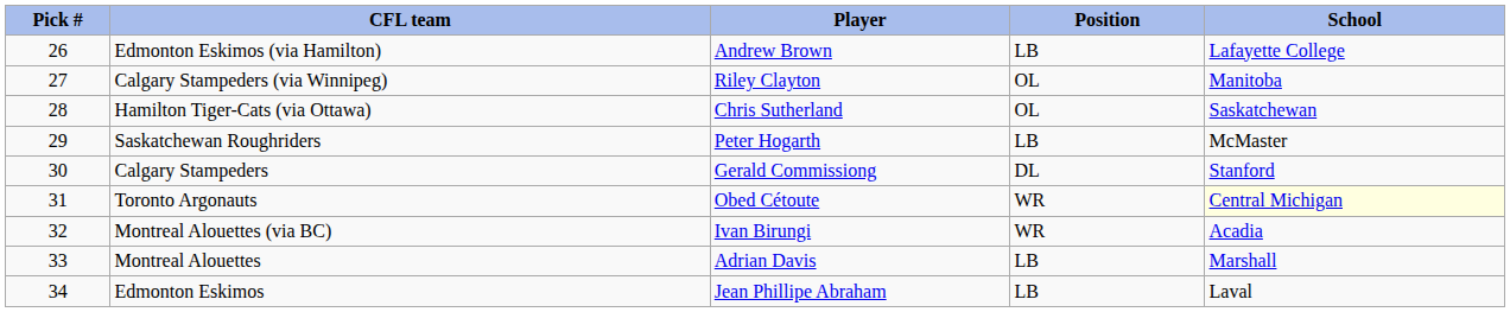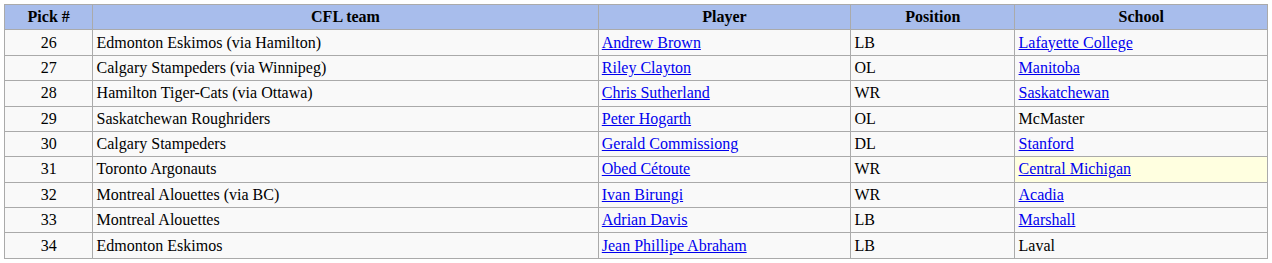 <table class="wikitable" style="width: 100%">
 <tr>
 <th style="background:#A8BDEC;" width=7%>Pick #</th>
 <th width=40% style="background:#A8BDEC;">CFL team</th>
 <th width=20% style="background:#A8BDEC;">Player</th>
 <th width=13% style="background:#A8BDEC;">Position</th>
 <th width=20% style="background:#A8BDEC;">School</th>
 </tr>
 <tr>
 <td align=center>26</td>
 <td>Edmonton Eskimos (via Hamilton)</td>
 <td><a href='#'>Andrew Brown</a></td>
 <td>LB</td>
 <td><a href='#'>Lafayette College</a></td>
 </tr>
 <tr>
 <td align=center>27</td>
 <td>Calgary Stampeders (via Winnipeg)</td>
 <td><a href='#'>Riley Clayton</a></td>
 <td>OL</td>
 <td><a href='#'>Manitoba</a></td>
 </tr>
 <tr>
 <td align=center>28</td>
 <td>Hamilton Tiger-Cats (via Ottawa)</td>
 <td><a href='#'>Chris Sutherland</a></td>
-<td>OL</td>
+<td>WR</td>
 <td><a href='#'>Saskatchewan</a></td>
 </tr>
 <tr>
 <td align=center>29</td>
 <td>Saskatchewan Roughriders</td>
 <td><a href='#'>Peter Hogarth</a></td>
-<td>LB</td>
+<td>OL</td>
 <td>McMaster</td>
 </tr>
 <tr>
 <td align=center>30</td>
 <td>Calgary Stampeders</td>
 <td><a href='#'>Gerald Commissiong</a></td>
 <td>DL</td>
 <td><a href='#'>Stanford</a></td>
 </tr>
 <tr>
 <td align=center>31</td>
 <td>Toronto Argonauts</td>
 <td><a href='#'>Obed Cétoute</a></td>
 <td>WR</td>
 <td style="background: lightyellow;"><a href='#'>Central Michigan</a></td>
 </tr>
 <tr>
 <td align=center>32</td>
 <td>Montreal Alouettes (via BC)</td>
 <td><a href='#'>Ivan Birungi</a></td>
 <td>WR</td>
 <td><a href='#'>Acadia</a></td>
 </tr>
 <tr>
 <td align=center>33</td>
 <td>Montreal Alouettes</td>
 <td><a href='#'>Adrian Davis</a></td>
 <td>LB</td>
 <td><a href='#'>Marshall</a></td>
 </tr>
 <tr>
 <td align=center>34</td>
 <td>Edmonton Eskimos</td>
 <td><a href='#'>Jean Phillipe Abraham</a></td>
 <td>LB</td>
 <td>Laval</td>
 </tr>
 </table>
